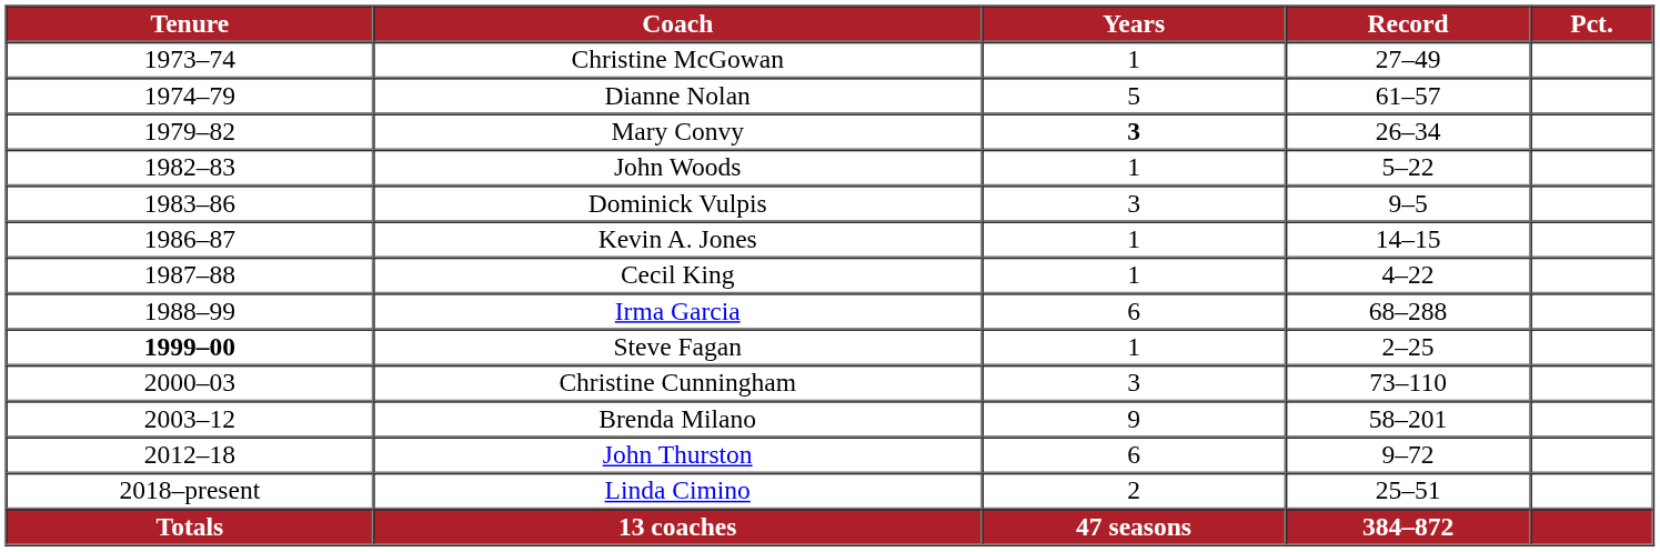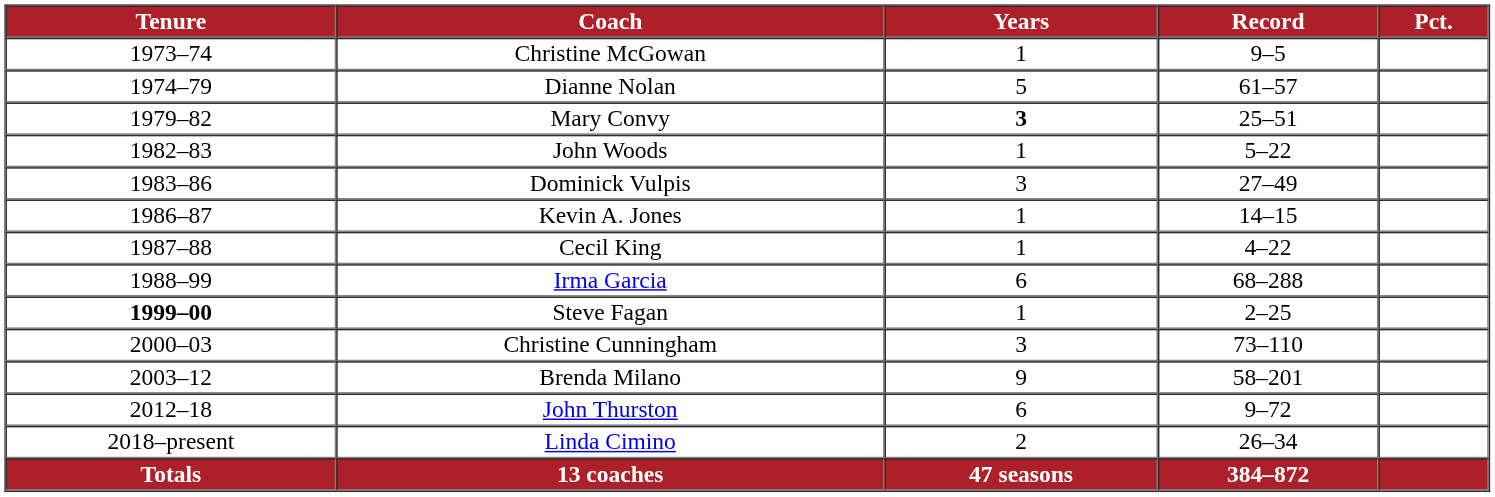 <table cellpadding="1" border="1" cellspacing="0" width="80%" style="text-align:center;">
 <tr style="background:#AE2029; color:white;">
 <th>Tenure</th>
 <th>Coach</th>
 <th>Years</th>
 <th>Record</th>
 <th>Pct.</th>
 </tr>
 <tr>
 <td>1973–74</td>
 <td>Christine McGowan</td>
 <td>1</td>
-<td>27–49</td>
+<td>9–5</td>
 <td></td>
 </tr>
 <tr>
 <td>1974–79</td>
 <td>Dianne Nolan</td>
 <td>5</td>
 <td>61–57</td>
 <td></td>
 </tr>
 <tr>
 <td>1979–82</td>
 <td>Mary Convy</td>
 <td><strong>3</strong></td>
-<td>26–34</td>
+<td>25–51</td>
 <td></td>
 </tr>
 <tr>
 <td>1982–83</td>
 <td>John Woods</td>
 <td>1</td>
 <td>5–22</td>
 <td></td>
 </tr>
 <tr>
 <td>1983–86</td>
 <td>Dominick Vulpis</td>
 <td>3</td>
-<td>9–5</td>
+<td>27–49</td>
 <td></td>
 </tr>
 <tr>
 <td>1986–87</td>
 <td>Kevin A. Jones</td>
 <td>1</td>
 <td>14–15</td>
 <td></td>
 </tr>
 <tr>
 <td>1987–88</td>
 <td>Cecil King</td>
 <td>1</td>
 <td>4–22</td>
 <td></td>
 </tr>
 <tr>
 <td>1988–99</td>
 <td><a href='#'>Irma Garcia</a></td>
 <td>6</td>
 <td>68–288</td>
 <td></td>
 </tr>
 <tr>
 <td><strong>1999–00</strong></td>
 <td>Steve Fagan</td>
 <td>1</td>
 <td>2–25</td>
 <td></td>
 </tr>
 <tr>
 <td>2000–03</td>
 <td>Christine Cunningham</td>
 <td>3</td>
 <td>73–110</td>
 <td></td>
 </tr>
 <tr>
 <td>2003–12</td>
 <td>Brenda Milano</td>
 <td>9</td>
 <td>58–201</td>
 <td></td>
 </tr>
 <tr>
 <td>2012–18</td>
 <td><a href='#'>John Thurston</a></td>
 <td>6</td>
 <td>9–72</td>
 <td></td>
 </tr>
 <tr>
 <td>2018–present</td>
 <td><a href='#'>Linda Cimino</a></td>
 <td>2</td>
-<td>25–51</td>
+<td>26–34</td>
 <td></td>
 </tr>
 <tr style="background:#AE2029; color:white;">
 <th>Totals</th>
 <th>13 coaches</th>
 <th>47 seasons</th>
 <th>384–872</th>
 <th></th>
 </tr>
 <tr>
 </tr>
 </table>
